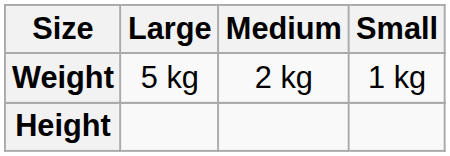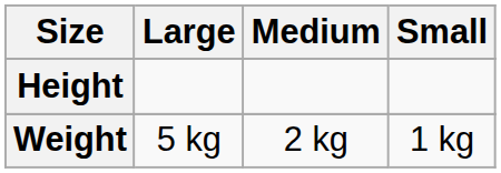 <table class="wikitable">
 <tr>
 <th scope="col">Size</th>
 <th scope="col">Large</th>
 <th scope="col">Medium</th>
 <th scope="col">Small</th>
 </tr>
 <tr>
 </tr>
 <tr style="text-align: center;">
+<th scope="row">Height</th>
+<td></td>
+<td></td>
+<td></td>
+</tr>
+<tr>
+</tr>
+<tr style="text-align: center;">
 <th scope="row">Weight</th>
 <td>5 kg</td>
 <td>2 kg</td>
 <td>1 kg</td>
 </tr>
-<tr>
-</tr>
-<tr style="text-align: center;">
-<th scope="row">Height</th>
-<td></td>
-<td></td>
-<td></td>
-</tr>
 </table>
